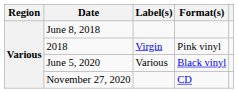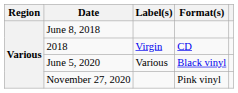 <table class="wikitable plainrowheaders">
 <tr>
 <th scope="col">Region</th>
 <th scope="col">Date</th>
 <th scope="col">Label(s)</th>
 <th scope="col">Format(s)</th>
 <th scope="col"></th>
 </tr>
 <tr>
 <th scope="row" rowspan="4">Various</th>
 <td>June 8, 2018</td>
 <td></td>
 <td></td>
 <td style="text-align:center;"></td>
 </tr>
 <tr>
 <td>2018</td>
 <td><a href='#'>Virgin</a></td>
-<td>Pink vinyl</td>
+<td><a href='#'>CD</a></td>
 <td style="text-align:center;"></td>
 </tr>
 <tr>
 <td>June 5, 2020</td>
 <td>Various</td>
 <td><a href='#'>Black vinyl</a></td>
 <td style="text-align:center;"></td>
 </tr>
 <tr>
 <td>November 27, 2020</td>
 <td></td>
-<td><a href='#'>CD</a></td>
+<td>Pink vinyl</td>
 <td style="text-align:center;"></td>
 </tr>
 </table>
